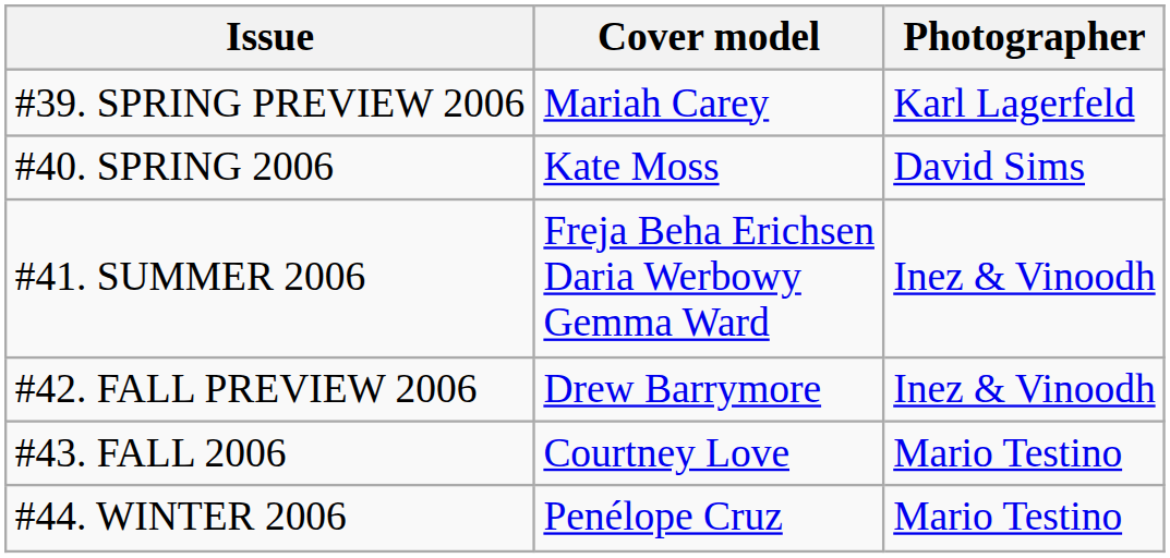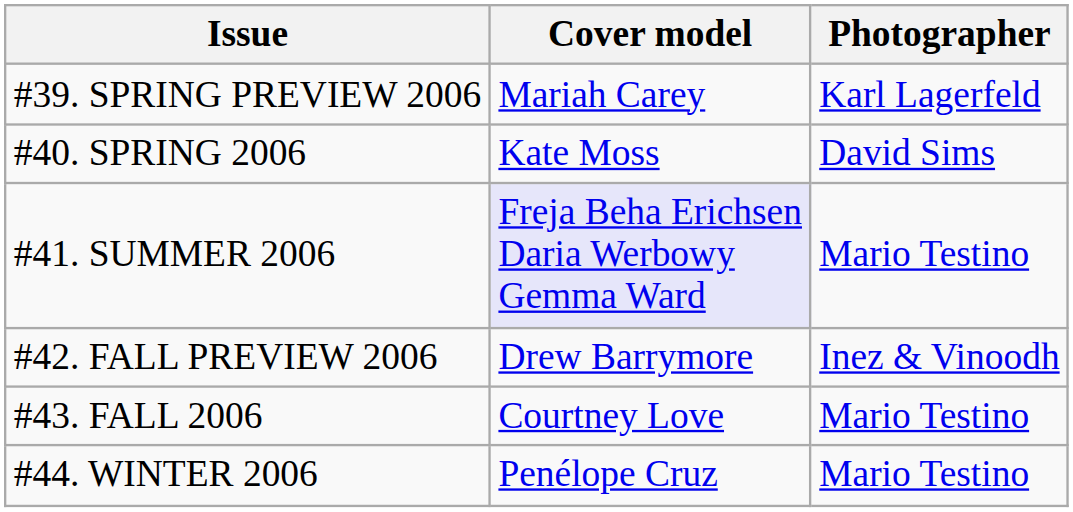 <table class="sortable wikitable">
 <tr>
 <th>Issue</th>
 <th>Cover model</th>
 <th>Photographer</th>
 </tr>
 <tr>
 <td>#39. SPRING PREVIEW 2006</td>
 <td><a href='#'>Mariah Carey</a></td>
 <td><a href='#'>Karl Lagerfeld</a></td>
 </tr>
 <tr>
 <td>#40. SPRING 2006</td>
 <td><a href='#'>Kate Moss</a></td>
 <td><a href='#'>David Sims</a></td>
 </tr>
 <tr>
 <td>#41. SUMMER 2006</td>
-<td><a href='#'>Freja Beha Erichsen</a><br><a href='#'>Daria Werbowy</a><br><a href='#'>Gemma Ward</a></td>
-<td><a href='#'>Inez & Vinoodh</a></td>
+<td style="background: lavender;"><a href='#'>Freja Beha Erichsen</a><br><a href='#'>Daria Werbowy</a><br><a href='#'>Gemma Ward</a></td>
+<td><a href='#'>Mario Testino</a></td>
 </tr>
 <tr>
 <td>#42. FALL PREVIEW 2006</td>
 <td><a href='#'>Drew Barrymore</a></td>
 <td><a href='#'>Inez & Vinoodh</a></td>
 </tr>
 <tr>
 <td>#43. FALL 2006</td>
 <td><a href='#'>Courtney Love</a></td>
 <td><a href='#'>Mario Testino</a></td>
 </tr>
 <tr>
 <td>#44. WINTER 2006</td>
 <td><a href='#'>Penélope Cruz</a></td>
 <td><a href='#'>Mario Testino</a></td>
 </tr>
 </table>
